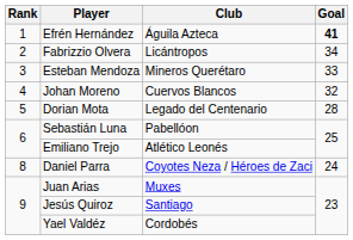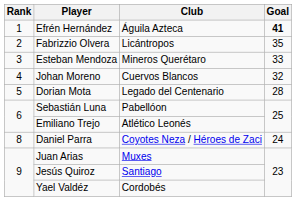 <table class="wikitable">
 <tr>
 <th>Rank</th>
 <th>Player</th>
 <th>Club</th>
 <th>Goal</th>
 </tr>
 <tr>
 <td align=center rowspan=1>1</td>
 <td> Efrén Hernández</td>
 <td>Águila Azteca</td>
 <td align=center rowspan=1><strong>41</strong></td>
 </tr>
 <tr>
 <td align=center rowspan=1>2</td>
 <td> Fabrizzio Olvera</td>
 <td>Licántropos</td>
-<td align=center rowspan=1>34</td>
+<td align=center rowspan=1>35</td>
 </tr>
 <tr>
 <td align=center rowspan=1>3</td>
 <td> Esteban Mendoza</td>
 <td>Mineros Querétaro</td>
 <td align=center rowspan=1>33</td>
 </tr>
 <tr>
 <td align=center rowspan=1>4</td>
 <td> Johan Moreno</td>
 <td>Cuervos Blancos</td>
 <td align=center rowspan=1>32</td>
 </tr>
 <tr>
 <td align=center rowspan=1>5</td>
 <td> Dorian Mota</td>
 <td>Legado del Centenario</td>
 <td align=center rowspan=1>28</td>
 </tr>
 <tr>
 <td align=center rowspan=2>6</td>
 <td> Sebastián Luna</td>
 <td>Pabellóon</td>
 <td align=center rowspan=2>25</td>
 </tr>
 <tr>
 <td> Emiliano Trejo</td>
 <td>Atlético Leonés</td>
 </tr>
 <tr>
 <td align=center rowspan=1>8</td>
 <td> Daniel Parra</td>
 <td><a href='#'>Coyotes Neza</a> / <a href='#'>Héroes de Zaci</a></td>
 <td align=center rowspan=1>24</td>
 </tr>
 <tr>
 <td align=center rowspan=3>9</td>
 <td> Juan Arias</td>
 <td><a href='#'>Muxes</a></td>
 <td align=center rowspan=3>23</td>
 </tr>
 <tr>
 <td> Jesús Quiroz</td>
 <td><a href='#'>Santiago</a></td>
 </tr>
 <tr>
 <td> Yael Valdéz</td>
 <td>Cordobés</td>
 </tr>
 </table>
